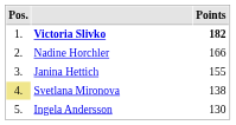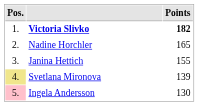 <table cellspacing="1" cellpadding="3" style="border:1px solid #AAAAAA;font-size:90%">
 <tr bgcolor="#E4E4E4">
 <th style="border-bottom:1px solid #AAAAAA" width=10>Pos.</th>
 <th style="border-bottom:1px solid #AAAAAA" width=200></th>
 <th style="border-bottom:1px solid #AAAAAA" width=20>Points</th>
 </tr>
 <tr>
 <td align=center>1.</td>
 <td><strong> <a href='#'>Victoria Slivko</a></strong></td>
 <td align=right><strong>182</strong></td>
 </tr>
 <tr>
 <td align=center>2.</td>
 <td> <a href='#'>Nadine Horchler</a></td>
-<td align=right>166</td>
+<td align=right>165</td>
 </tr>
 <tr>
 <td align=center>3.</td>
 <td> <a href='#'>Janina Hettich</a></td>
 <td align=right>155</td>
 </tr>
 <tr>
 <td align=center style="background: khaki;">4.</td>
 <td> <a href='#'>Svetlana Mironova</a></td>
-<td align=right>138</td>
+<td align=right>139</td>
 </tr>
 <tr>
-<td align=center>5.</td>
+<td align=center style="background: pink;">5.</td>
 <td> <a href='#'>Ingela Andersson</a></td>
 <td align=right>130</td>
 </tr>
 </table>
